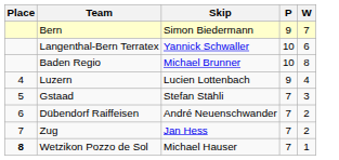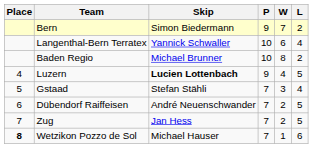 <table class=wikitable style="text-align: center;">
 <tr>
 <th>Place</th>
 <th>Team</th>
 <th>Skip</th>
 <th width=20>P</th>
 <th width=20>W</th>
+<th width=20>L</th>
 </tr>
 <tr style="background:#ffc;">
 <td></td>
 <td align="left">Bern</td>
 <td align="left">Simon Biedermann</td>
 <td>9</td>
 <td>7</td>
+<td>2</td>
 </tr>
 <tr>
 <td></td>
 <td align="left">Langenthal-Bern Terratex</td>
 <td align="left"><a href='#'>Yannick Schwaller</a></td>
 <td>10</td>
 <td>6</td>
+<td>4</td>
 </tr>
 <tr>
 <td></td>
 <td align="left">Baden Regio</td>
 <td align="left"><a href='#'>Michael Brunner</a></td>
 <td>10</td>
 <td>8</td>
+<td>2</td>
 </tr>
 <tr>
 <td>4</td>
 <td align="left">Luzern</td>
-<td align="left">Lucien Lottenbach</td>
+<td align="left"><strong>Lucien Lottenbach</strong></td>
 <td>9</td>
 <td>4</td>
+<td>5</td>
 </tr>
 <tr>
 <td>5</td>
 <td align="left">Gstaad</td>
 <td align="left">Stefan Stähli</td>
 <td>7</td>
 <td>3</td>
+<td>4</td>
 </tr>
 <tr>
 <td>6</td>
 <td align="left">Dübendorf Raiffeisen</td>
 <td align="left">André Neuenschwander</td>
 <td>7</td>
 <td>2</td>
+<td>5</td>
 </tr>
 <tr>
 <td>7</td>
 <td align="left">Zug</td>
 <td align="left"><a href='#'>Jan Hess</a></td>
 <td>7</td>
 <td>2</td>
+<td>5</td>
 </tr>
 <tr>
 <td><strong>8</strong></td>
 <td align="left">Wetzikon Pozzo de Sol</td>
 <td align="left">Michael Hauser</td>
 <td>7</td>
 <td>1</td>
+<td>6</td>
 </tr>
 </table>
